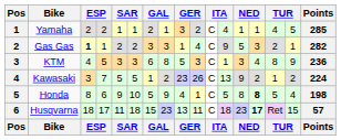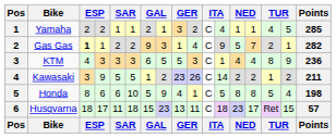 <table class="wikitable" style="font-size: 80%; text-align:center">
 <tr valign="top">
 <th valign="middle">Pos</th>
 <th valign="middle">Bike</th>
 <th colspan=2><a href='#'>ESP</a><br></th>
 <th colspan=2><a href='#'>SAR</a><br></th>
 <th colspan=2><a href='#'>GAL</a><br></th>
 <th colspan=2><a href='#'>GER</a><br></th>
 <th colspan=2><a href='#'>ITA</a><br></th>
 <th colspan=2><a href='#'>NED</a><br></th>
 <th colspan=2><a href='#'>TUR</a><br></th>
 <th valign="middle">Points</th>
 </tr>
 <tr>
 <th>1</th>
 <td><a href='#'>Yamaha</a></td>
 <td style="background:#dfdfdf;">2</td>
 <td style="background:#dfdfdf;">2</td>
 <td style="background:#ffffbf;">1</td>
 <td style="background:#ffffbf;">1</td>
 <td style="background:#dfdfdf;">2</td>
 <td style="background:#ffffbf;">1</td>
 <td style="background:#ffdf9f;">3</td>
 <td style="background:#dfdfdf;">2</td>
 <td style="background:#ffffff;">C</td>
 <td style="background:#dfffdf;">4</td>
 <td style="background:#ffffbf;">1</td>
 <td style="background:#ffffbf;">1</td>
 <td style="background:#dfffdf;">4</td>
 <td style="background:#dfffdf;">5</td>
 <th>285</th>
 </tr>
 <tr>
 <th>2</th>
 <td><a href='#'>Gas Gas</a></td>
 <td style="background:#ffffbf;"><strong>1</strong></td>
 <td style="background:#ffffbf;">1</td>
 <td style="background:#dfdfdf;">2</td>
 <td style="background:#dfdfdf;">2</td>
-<td style="background:#ffdf9f;">3</td>
+<td style="background:#ffdf9f;">9</td>
 <td style="background:#ffdf9f;">3</td>
 <td style="background:#ffffbf;">1</td>
 <td style="background:#dfffdf;">4</td>
 <td style="background:#ffffff;">C</td>
 <td style="background:#dfdfdf;">9</td>
 <td style="background:#dfffdf;">5</td>
-<td style="background:#ffdf9f;">3</td>
+<td style="background:#ffdf9f;">7</td>
 <td style="background:#dfdfdf;">2</td>
 <td style="background:#ffffbf;">1</td>
 <th>282</th>
 </tr>
 <tr>
 <th>3</th>
 <td><a href='#'>KTM</a></td>
 <td style="background:#dfffdf;">4</td>
-<td style="background:#ffdf9f;">5</td>
+<td style="background:#ffdf9f;">3</td>
 <td style="background:#ffdf9f;">3</td>
 <td style="background:#ffdf9f;">3</td>
 <td style="background:#dfffdf;">6</td>
-<td style="background:#dfffdf;">8</td>
+<td style="background:#dfffdf;">5</td>
 <td style="background:#dfffdf;">5</td>
 <td style="background:#ffdf9f;">3</td>
 <td style="background:#ffffff;">C</td>
 <td style="background:#ffffbf;">1</td>
-<td style="background:#ffdf9f;">3</td>
+<td style="background:#ffdf9f;">4</td>
 <td style="background:#dfffdf;">4</td>
 <td style="background:#dfffdf;">8</td>
 <td style="background:#dfffdf;">9</td>
 <th>236</th>
 </tr>
 <tr>
 <th>4</th>
 <td><a href='#'>Kawasaki</a></td>
 <td style="background:#ffdf9f;">3</td>
-<td style="background:#dfffdf;">7</td>
+<td style="background:#dfffdf;">9</td>
 <td style="background:#dfffdf;">5</td>
 <td style="background:#dfffdf;">5</td>
 <td style="background:#ffffbf;">1</td>
 <td style="background:#dfdfdf;">2</td>
 <td style="background:#cfcfff;">23</td>
 <td style="background:#cfcfff;">26</td>
 <td style="background:#ffffff;">C</td>
-<td style="background:#dfffdf;">13</td>
-<td style="background:#dfdfdf;">9</td>
+<td style="background:#dfffdf;">14</td>
+<td style="background:#dfdfdf;">2</td>
 <td style="background:#dfdfdf;">2</td>
 <td style="background:#ffffbf;">1</td>
 <td style="background:#dfdfdf;">2</td>
-<th>224</th>
+<th>211</th>
 </tr>
 <tr>
 <th>5</th>
 <td><a href='#'>Honda</a></td>
 <td style="background:#dfffdf;">8</td>
 <td style="background:#dfffdf;">6</td>
-<td style="background:#dfffdf;">9</td>
+<td style="background:#dfffdf;">6</td>
 <td style="background:#dfffdf;">10</td>
 <td style="background:#dfffdf;">5</td>
 <td style="background:#dfffdf;">9</td>
 <td style="background:#dfffdf;">4</td>
 <td style="background:#ffffbf;">1</td>
 <td style="background:#ffffff;">C</td>
 <td style="background:#dfffdf;">5</td>
 <td style="background:#dfffdf;">8</td>
-<td style="background:#dfffdf;"><strong>8</strong></td>
+<td style="background:#dfffdf;">8</td>
 <td style="background:#dfffdf;">5</td>
 <td style="background:#dfffdf;">4</td>
 <th>198</th>
 </tr>
 <tr>
 <th>6</th>
 <td><a href='#'>Husqvarna</a></td>
 <td style="background:#dfffdf;">18</td>
 <td style="background:#dfffdf;">17</td>
 <td style="background:#dfffdf;">11</td>
 <td style="background:#dfffdf;">18</td>
 <td style="background:#dfffdf;">15</td>
 <td style="background:#cfcfff;">23</td>
 <td style="background:#dfffdf;">13</td>
 <td style="background:#dfffdf;">11</td>
 <td style="background:#ffffff;">C</td>
 <td style="background:#efcfff;">18</td>
 <td style="background:#cfcfff;">23</td>
-<td style="background:#dfffdf;"><strong>17</strong></td>
+<td style="background:#dfffdf;">17</td>
 <td style="background:#efcfff;">Ret</td>
 <td style="background:#dfffdf;">15</td>
 <th>57</th>
 </tr>
 <tr valign="top">
 <th valign="middle">Pos</th>
 <th valign="middle">Bike</th>
 <th colspan=2><a href='#'>ESP</a><br></th>
 <th colspan=2><a href='#'>SAR</a><br></th>
 <th colspan=2><a href='#'>GAL</a><br></th>
 <th colspan=2><a href='#'>GER</a><br></th>
 <th colspan=2><a href='#'>ITA</a><br></th>
 <th colspan=2><a href='#'>NED</a><br></th>
 <th colspan=2><a href='#'>TUR</a><br></th>
 <th valign="middle">Points</th>
 </tr>
 </table>
